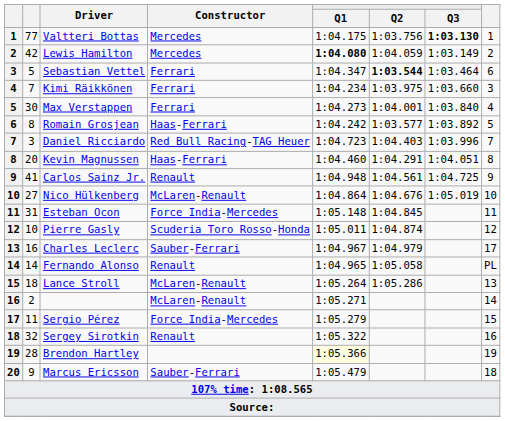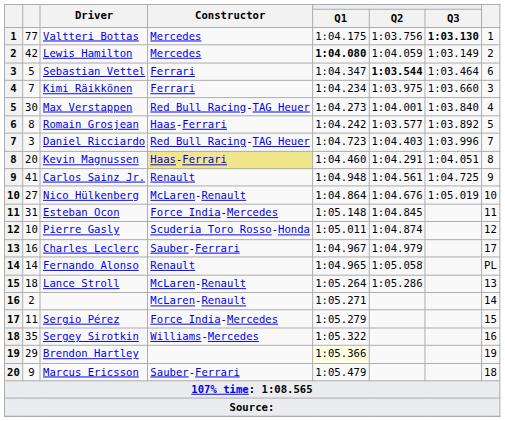 <table class="wikitable sortable" style="font-size:85%">
 <tr>
 <th rowspan=2></th>
 <th rowspan=2></th>
 <th rowspan=2>Driver</th>
 <th rowspan=2>Constructor</th>
 <th style="background:#eaecf0; text-align:center;" colspan="3"></th>
 <th rowspan=2></th>
 </tr>
 <tr>
 <th>Q1</th>
 <th>Q2</th>
 <th>Q3</th>
 </tr>
 <tr>
 <th>1</th>
 <td align="center">77</td>
 <td data-sort-value="BOT"> <a href='#'>Valtteri Bottas</a></td>
 <td><a href='#'>Mercedes</a></td>
 <td>1:04.175</td>
 <td>1:03.756</td>
 <td><strong>1:03.130</strong></td>
 <td align="center">1</td>
 </tr>
 <tr>
 <th>2</th>
 <td align="center">42</td>
 <td data-sort-value="HAM"> <a href='#'>Lewis Hamilton</a></td>
 <td><a href='#'>Mercedes</a></td>
 <td><strong>1:04.080</strong></td>
 <td>1:04.059</td>
 <td>1:03.149</td>
 <td align="center">2</td>
 </tr>
 <tr>
 <th>3</th>
 <td align="center">5</td>
 <td data-sort-value="VET"> <a href='#'>Sebastian Vettel</a></td>
 <td><a href='#'>Ferrari</a></td>
 <td>1:04.347</td>
 <td><strong>1:03.544</strong></td>
 <td>1:03.464</td>
 <td align="center">6</td>
 </tr>
 <tr>
 <th>4</th>
 <td align="center">7</td>
 <td data-sort-value="RAI"> <a href='#'>Kimi Räikkönen</a></td>
 <td><a href='#'>Ferrari</a></td>
 <td>1:04.234</td>
 <td>1:03.975</td>
 <td>1:03.660</td>
 <td align="center">3</td>
 </tr>
 <tr>
 <th>5</th>
 <td align="center">30</td>
 <td data-sort-value="VER"> <a href='#'>Max Verstappen</a></td>
-<td><a href='#'>Ferrari</a></td>
+<td><a href='#'>Red Bull Racing</a>-<a href='#'>TAG Heuer</a></td>
 <td>1:04.273</td>
 <td>1:04.001</td>
 <td>1:03.840</td>
 <td align="center">4</td>
 </tr>
 <tr>
 <th>6</th>
 <td align="center">8</td>
 <td data-sort-value="GRO"> <a href='#'>Romain Grosjean</a></td>
 <td><a href='#'>Haas</a>-<a href='#'>Ferrari</a></td>
 <td>1:04.242</td>
 <td>1:03.577</td>
 <td>1:03.892</td>
 <td align="center">5</td>
 </tr>
 <tr>
 <th>7</th>
 <td align="center">3</td>
 <td data-sort-value="RIC"> <a href='#'>Daniel Ricciardo</a></td>
 <td><a href='#'>Red Bull Racing</a>-<a href='#'>TAG Heuer</a></td>
 <td>1:04.723</td>
 <td>1:04.403</td>
 <td>1:03.996</td>
 <td align="center">7</td>
 </tr>
 <tr>
 <th>8</th>
 <td align="center">20</td>
 <td data-sort-value="MAG"> <a href='#'>Kevin Magnussen</a></td>
-<td><a href='#'>Haas</a>-<a href='#'>Ferrari</a></td>
+<td style="background: khaki;"><a href='#'>Haas</a>-<a href='#'>Ferrari</a></td>
 <td>1:04.460</td>
 <td>1:04.291</td>
 <td>1:04.051</td>
 <td align="center">8</td>
 </tr>
 <tr>
 <th>9</th>
 <td align="center">41</td>
 <td data-sort-value="SAI"> <a href='#'>Carlos Sainz Jr.</a></td>
 <td><a href='#'>Renault</a></td>
 <td>1:04.948</td>
 <td>1:04.561</td>
 <td>1:04.725</td>
 <td align="center">9</td>
 </tr>
 <tr>
 <th>10</th>
 <td align="center">27</td>
 <td data-sort-value="HUL"> <a href='#'>Nico Hülkenberg</a></td>
 <td><a href='#'>McLaren</a>-<a href='#'>Renault</a></td>
 <td>1:04.864</td>
 <td>1:04.676</td>
 <td>1:05.019</td>
 <td align="center">10</td>
 </tr>
 <tr>
 <th>11</th>
 <td align="center">31</td>
 <td data-sort-value="OCO"> <a href='#'>Esteban Ocon</a></td>
 <td><a href='#'>Force India</a>-<a href='#'>Mercedes</a></td>
 <td>1:05.148</td>
 <td>1:04.845</td>
 <td></td>
 <td align="center">11</td>
 </tr>
 <tr>
 <th>12</th>
 <td align="center">10</td>
 <td data-sort-value="GAS"> <a href='#'>Pierre Gasly</a></td>
 <td><a href='#'>Scuderia Toro Rosso</a>-<a href='#'>Honda</a></td>
 <td>1:05.011</td>
 <td>1:04.874</td>
 <td></td>
 <td align="center">12</td>
 </tr>
 <tr>
 <th>13</th>
 <td align="center">16</td>
 <td data-sort-value="LEC"> <a href='#'>Charles Leclerc</a></td>
 <td><a href='#'>Sauber</a>-<a href='#'>Ferrari</a></td>
 <td>1:04.967</td>
 <td>1:04.979</td>
 <td></td>
 <td align="center">17</td>
 </tr>
 <tr>
 <th>14</th>
 <td align="center">14</td>
 <td data-sort-value="ALO"> <a href='#'>Fernando Alonso</a></td>
 <td><a href='#'>Renault</a></td>
 <td>1:04.965</td>
 <td>1:05.058</td>
 <td></td>
 <td align="center">PL</td>
 </tr>
 <tr>
 <th>15</th>
 <td align="center">18</td>
 <td data-sort-value="STR"> <a href='#'>Lance Stroll</a></td>
 <td><a href='#'>McLaren</a>-<a href='#'>Renault</a></td>
 <td>1:05.264</td>
 <td>1:05.286</td>
 <td></td>
 <td align="center">13</td>
 </tr>
 <tr>
 <th>16</th>
 <td align="center">2</td>
 <td data-sort-value="VAN"></td>
 <td><a href='#'>McLaren</a>-<a href='#'>Renault</a></td>
 <td>1:05.271</td>
 <td></td>
 <td></td>
 <td align="center">14</td>
 </tr>
 <tr>
 <th>17</th>
 <td align="center">11</td>
 <td data-sort-value="PER"> <a href='#'>Sergio Pérez</a></td>
 <td><a href='#'>Force India</a>-<a href='#'>Mercedes</a></td>
 <td>1:05.279</td>
 <td></td>
 <td></td>
 <td align="center">15</td>
 </tr>
 <tr>
 <th>18</th>
-<td align="center">32</td>
+<td align="center">35</td>
 <td data-sort-value="SIR"> <a href='#'>Sergey Sirotkin</a></td>
-<td><a href='#'>Renault</a></td>
+<td><a href='#'>Williams</a>-<a href='#'>Mercedes</a></td>
 <td>1:05.322</td>
 <td></td>
 <td></td>
 <td align="center">16</td>
 </tr>
 <tr>
 <th>19</th>
-<td align="center">28</td>
+<td align="center">29</td>
 <td data-sort-value="HAR"> <a href='#'>Brendon Hartley</a></td>
 <td></td>
 <td style="background: lightyellow;">1:05.366</td>
 <td></td>
 <td></td>
 <td align="center">19</td>
 </tr>
 <tr>
 <th>20</th>
 <td align="center">9</td>
 <td data-sort-value="ERI"> <a href='#'>Marcus Ericsson</a></td>
 <td><a href='#'>Sauber</a>-<a href='#'>Ferrari</a></td>
 <td>1:05.479</td>
 <td></td>
 <td></td>
 <td align="center">18</td>
 </tr>
 <tr>
 <td style="background:#eaecf0; text-align:center;" colspan="8"><strong><a href='#'>107% time</a>: 1:08.565</strong></td>
 </tr>
 <tr>
 <td style="background:#eaecf0; text-align:center;" colspan="8"><strong>Source:</strong></td>
 </tr>
 <tr>
 </tr>
 </table>
